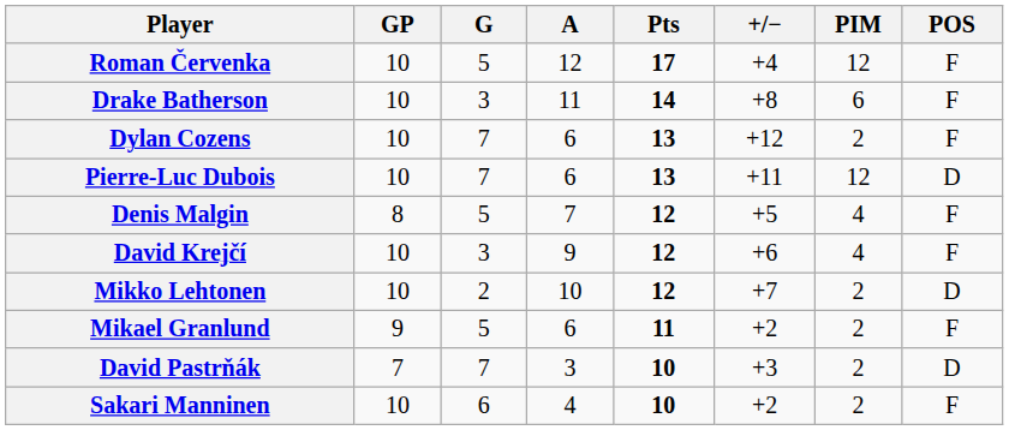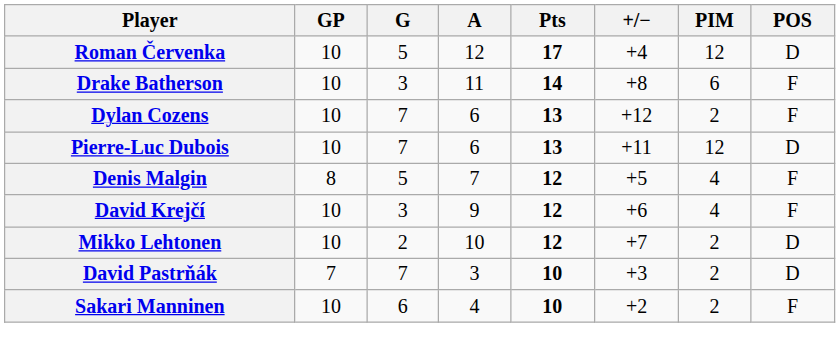 <table class="wikitable sortable plainrowheaders" style="text-align:center;">
 <tr>
 <th scope="col" style="width:225px;">Player</th>
 <th scope="col" style="width:50px;">GP</th>
 <th scope="col" style="width:50px;">G</th>
 <th scope="col" style="width:50px;">A</th>
 <th scope="col" style="width:60px;">Pts</th>
 <th scope="col" style="width:60px;">+/−</th>
 <th scope="col" style="width:50px;">PIM</th>
 <th scope="col" style="width:60px;">POS</th>
 </tr>
 <tr>
 <th scope="row"> <a href='#'>Roman Červenka</a></th>
 <td>10</td>
 <td>5</td>
 <td>12</td>
 <td><strong>17</strong></td>
 <td>+4</td>
 <td>12</td>
-<td>F</td>
+<td>D</td>
 </tr>
 <tr>
 <th scope="row"> <a href='#'>Drake Batherson</a></th>
 <td>10</td>
 <td>3</td>
 <td>11</td>
 <td><strong>14</strong></td>
 <td>+8</td>
 <td>6</td>
 <td>F</td>
 </tr>
 <tr>
 <th scope="row"> <a href='#'>Dylan Cozens</a></th>
 <td>10</td>
 <td>7</td>
 <td>6</td>
 <td><strong>13</strong></td>
 <td>+12</td>
 <td>2</td>
 <td>F</td>
 </tr>
 <tr>
 <th scope="row"> <a href='#'>Pierre-Luc Dubois</a></th>
 <td>10</td>
 <td>7</td>
 <td>6</td>
 <td><strong>13</strong></td>
 <td>+11</td>
 <td>12</td>
 <td>D</td>
 </tr>
 <tr>
 <th scope="row"> <a href='#'>Denis Malgin</a></th>
 <td>8</td>
 <td>5</td>
 <td>7</td>
 <td><strong>12</strong></td>
 <td>+5</td>
 <td>4</td>
 <td>F</td>
 </tr>
 <tr>
 <th scope="row"> <a href='#'>David Krejčí</a></th>
 <td>10</td>
 <td>3</td>
 <td>9</td>
 <td><strong>12</strong></td>
 <td>+6</td>
 <td>4</td>
 <td>F</td>
 </tr>
 <tr>
 <th scope="row"> <a href='#'>Mikko Lehtonen</a></th>
 <td>10</td>
 <td>2</td>
 <td>10</td>
 <td><strong>12</strong></td>
 <td>+7</td>
 <td>2</td>
 <td>D</td>
 </tr>
 <tr>
-<th scope="row"> <a href='#'>Mikael Granlund</a></th>
-<td>9</td>
-<td>5</td>
-<td>6</td>
-<td><strong>11</strong></td>
-<td>+2</td>
-<td>2</td>
-<td>F</td>
-</tr>
-<tr>
 <th scope="row"> <a href='#'>David Pastrňák</a></th>
 <td>7</td>
 <td>7</td>
 <td>3</td>
 <td><strong>10</strong></td>
 <td>+3</td>
 <td>2</td>
 <td>D</td>
 </tr>
 <tr>
 <th scope="row"> <a href='#'>Sakari Manninen</a></th>
 <td>10</td>
 <td>6</td>
 <td>4</td>
 <td><strong>10</strong></td>
 <td>+2</td>
 <td>2</td>
 <td>F</td>
 </tr>
 </table>
